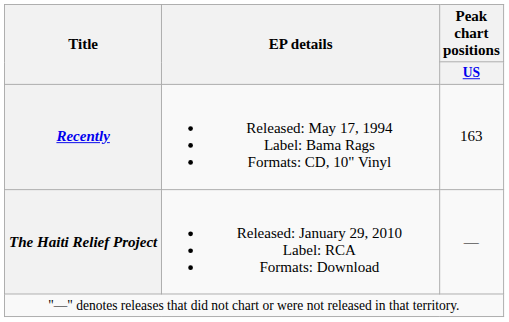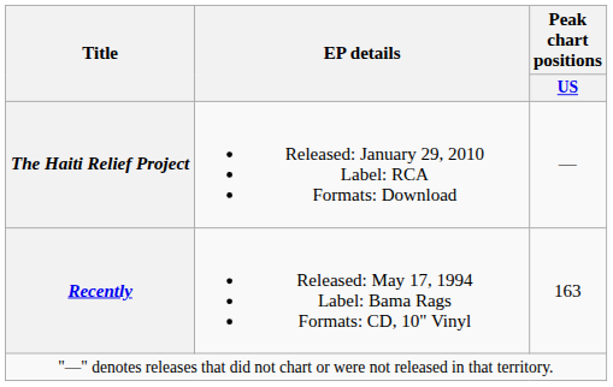 <table class="wikitable plainrowheaders" style="text-align:center;">
 <tr>
 <th scope="col" rowspan="2" style="width:10em;">Title</th>
 <th scope="col" rowspan="2" style="width:18em;">EP details</th>
 <th scope="col" colspan="1">Peak chart positions</th>
 </tr>
 <tr>
 <th scope="col" style="width:3em;font-size:90%;"><a href='#'>US</a><br></th>
 </tr>
 <tr>
+<th scope="row"><em>The Haiti Relief Project</em></th>
+<td><br><ul><li>Released: January 29, 2010</li><li>Label: RCA</li><li>Formats: Download</li></ul></td>
+<td>—</td>
+</tr>
+<tr>
 <th scope="row"><em><a href='#'>Recently</a></em></th>
 <td><br><ul><li>Released: May 17, 1994</li><li>Label: Bama Rags</li><li>Formats: CD, 10" Vinyl</li></ul></td>
 <td>163</td>
 </tr>
 <tr>
-<th scope="row"><em>The Haiti Relief Project</em></th>
-<td><br><ul><li>Released: January 29, 2010</li><li>Label: RCA</li><li>Formats: Download</li></ul></td>
-<td>—</td>
-</tr>
-<tr>
 <td colspan="3" style="font-size:90%">"—" denotes releases that did not chart or were not released in that territory.</td>
 </tr>
 </table>
